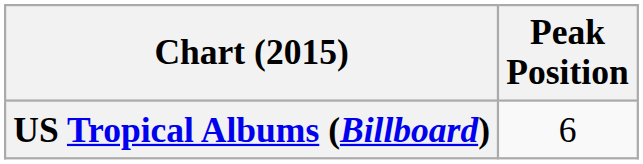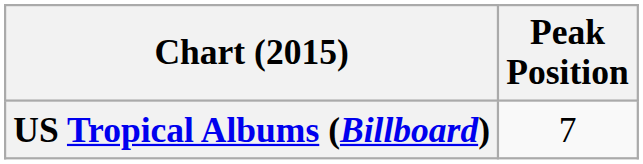 <table class="wikitable plainrowheaders" style="text-align:center;">
 <tr>
 <th scope="col">Chart (2015)</th>
 <th scope="col">Peak <br> Position</th>
 </tr>
 <tr>
 <th scope="row">US <a href='#'>Tropical Albums</a> (<em><a href='#'>Billboard</a></em>)</th>
-<td style="text-align:center;">6</td>
+<td style="text-align:center;">7</td>
 </tr>
 </table>
